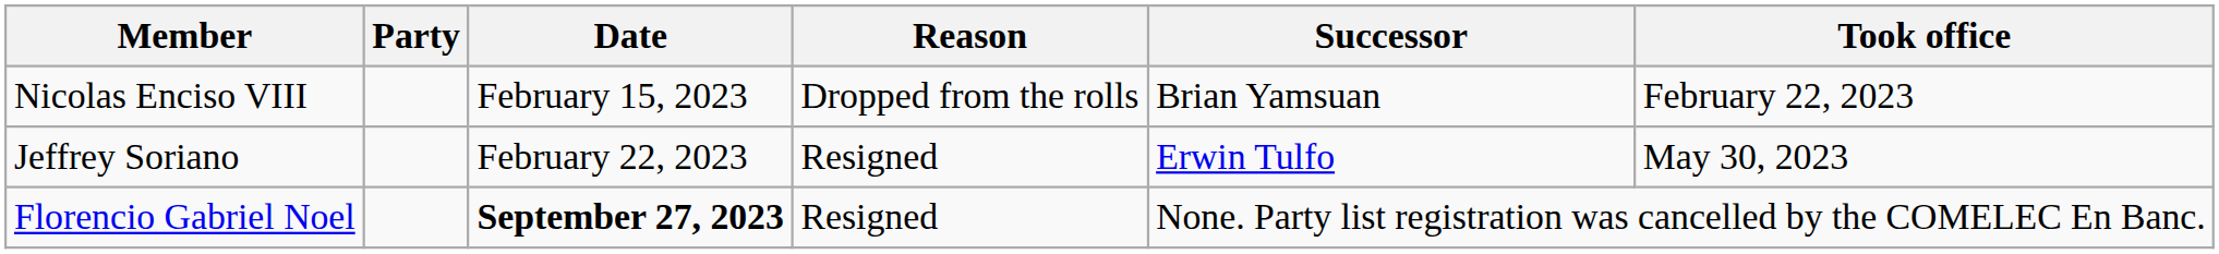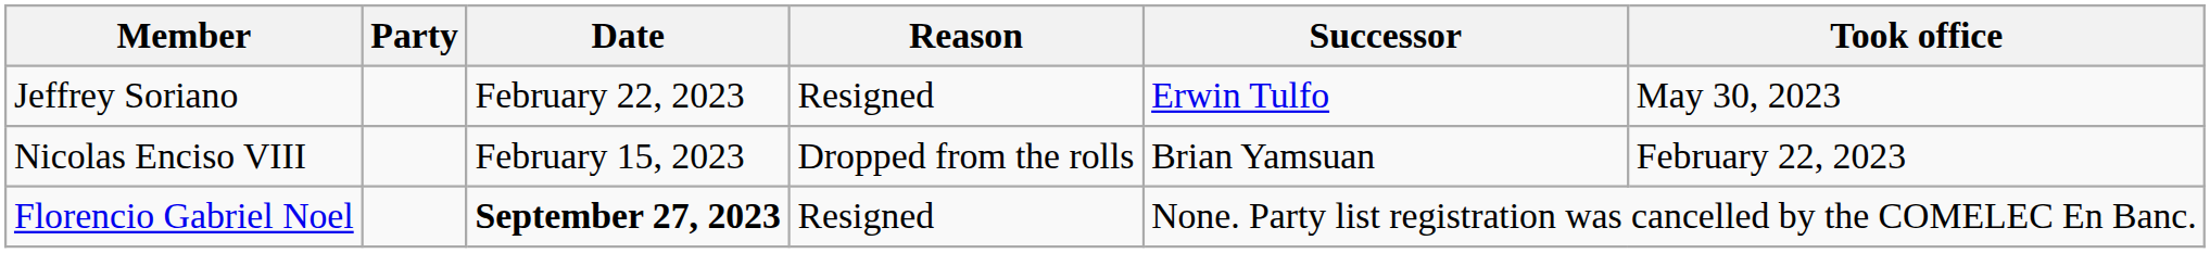 <table class=wikitable style="font-size:95%;">
 <tr>
 <th>Member</th>
 <th>Party</th>
 <th>Date</th>
 <th>Reason</th>
 <th>Successor</th>
 <th>Took office</th>
 </tr>
 <tr>
+<td>Jeffrey Soriano</td>
+<td></td>
+<td>February 22, 2023</td>
+<td>Resigned</td>
+<td><a href='#'>Erwin Tulfo</a></td>
+<td>May 30, 2023</td>
+</tr>
+<tr>
 <td>Nicolas Enciso VIII</td>
 <td></td>
 <td>February 15, 2023</td>
 <td>Dropped from the rolls</td>
 <td>Brian Yamsuan</td>
 <td>February 22, 2023</td>
-</tr>
-<tr>
-<td>Jeffrey Soriano</td>
-<td></td>
-<td>February 22, 2023</td>
-<td>Resigned</td>
-<td><a href='#'>Erwin Tulfo</a></td>
-<td>May 30, 2023</td>
 </tr>
 <tr>
 <td><a href='#'>Florencio Gabriel Noel</a></td>
 <td></td>
 <td><strong>September 27, 2023</strong></td>
 <td>Resigned</td>
 <td colspan="2">None. Party list registration was cancelled by the COMELEC En Banc.</td>
 </tr>
 </table>
